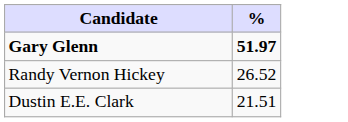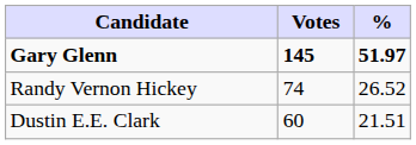 <table class="wikitable">
 <tr>
 <th style="background:#ddf; width:200px;">Candidate</th>
+<th style="background:#ddf; width:50px;">Votes</th>
 <th style="background:#ddf; width:30px;">%</th>
 </tr>
 <tr>
 <td><strong>Gary Glenn</strong></td>
+<td><strong>145</strong></td>
 <td><strong>51.97</strong></td>
 </tr>
 <tr>
 <td>Randy Vernon Hickey</td>
+<td>74</td>
 <td>26.52</td>
 </tr>
 <tr>
 <td>Dustin E.E. Clark</td>
+<td>60</td>
 <td>21.51</td>
 </tr>
 </table>
